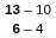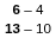 <table style="text-align:center">
 <tr>
 <th width=200></th>
 <th width=100></th>
 <th width=200></th>
 </tr>
 <tr>
 <td align=right><strong></strong></td>
-<td><strong>13</strong> – 10</td>
+<td><strong>6</strong> – 4</td>
 <td align=left></td>
 </tr>
 <tr>
 <td align=right><strong></strong></td>
-<td><strong>6</strong> – 4</td>
+<td><strong>13</strong> – 10</td>
 <td align=left></td>
 </tr>
 </table>
